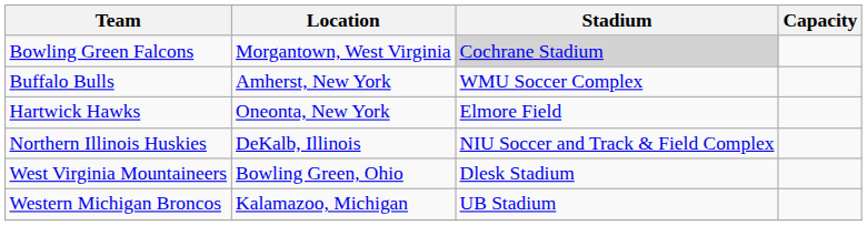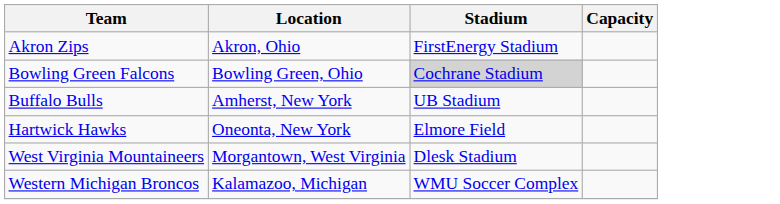 <table class="wikitable sortable" style="text-align: left;">
 <tr>
 <th>Team</th>
 <th>Location</th>
 <th>Stadium</th>
 <th>Capacity</th>
 </tr>
 <tr>
+<td><a href='#'>Akron Zips</a></td>
+<td><a href='#'>Akron, Ohio</a></td>
+<td><a href='#'>FirstEnergy Stadium</a></td>
+<td align="center"></td>
+</tr>
+<tr>
 <td><a href='#'>Bowling Green Falcons</a></td>
-<td><a href='#'>Morgantown, West Virginia</a></td>
+<td><a href='#'>Bowling Green, Ohio</a></td>
 <td style="background: lightgrey;"><a href='#'>Cochrane Stadium</a></td>
 <td align="center"></td>
 </tr>
 <tr>
 <td><a href='#'>Buffalo Bulls</a></td>
 <td><a href='#'>Amherst, New York</a></td>
-<td><a href='#'>WMU Soccer Complex</a></td>
+<td><a href='#'>UB Stadium</a></td>
 <td align="center"></td>
 </tr>
 <tr>
 <td><a href='#'>Hartwick Hawks</a></td>
 <td><a href='#'>Oneonta, New York</a></td>
 <td><a href='#'>Elmore Field</a></td>
 <td align="center"></td>
 </tr>
 <tr>
-<td><a href='#'>Northern Illinois Huskies</a></td>
-<td><a href='#'>DeKalb, Illinois</a></td>
-<td><a href='#'>NIU Soccer and Track & Field Complex</a></td>
-<td align="center"></td>
-</tr>
-<tr>
 <td><a href='#'>West Virginia Mountaineers</a></td>
-<td><a href='#'>Bowling Green, Ohio</a></td>
+<td><a href='#'>Morgantown, West Virginia</a></td>
 <td><a href='#'>Dlesk Stadium</a></td>
 <td align="center"></td>
 </tr>
 <tr>
 <td><a href='#'>Western Michigan Broncos</a></td>
 <td><a href='#'>Kalamazoo, Michigan</a></td>
-<td><a href='#'>UB Stadium</a></td>
+<td><a href='#'>WMU Soccer Complex</a></td>
 <td align="center"></td>
 </tr>
 <tr>
 </tr>
 </table>
